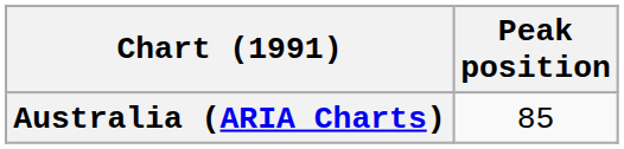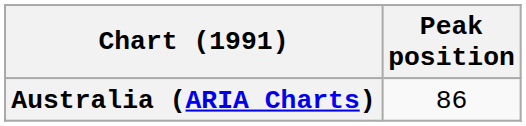 <table class="wikitable sortable plainrowheaders" style="text-align:center">
 <tr>
 <th scope="col">Chart (1991)</th>
 <th scope="col">Peak<br>position</th>
 </tr>
 <tr>
 <th scope="row">Australia (<a href='#'>ARIA Charts</a>)</th>
-<td>85</td>
+<td>86</td>
 </tr>
 </table>
